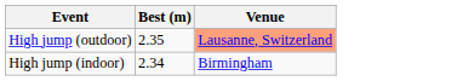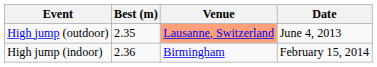 <table class="wikitable">
 <tr>
 <th>Event</th>
 <th>Best (m)</th>
 <th>Venue</th>
+<th>Date</th>
 </tr>
 <tr>
 <td><a href='#'>High jump</a> (outdoor)</td>
 <td>2.35</td>
 <td style="background: lightsalmon;"><a href='#'>Lausanne, Switzerland</a></td>
+<td>June 4, 2013</td>
 </tr>
 <tr>
 <td>High jump (indoor)</td>
-<td>2.34</td>
+<td>2.36</td>
 <td><a href='#'>Birmingham</a></td>
+<td>February 15, 2014</td>
 </tr>
 </table>
